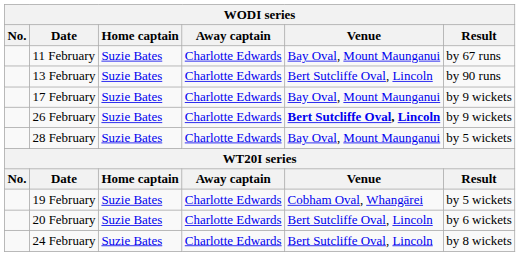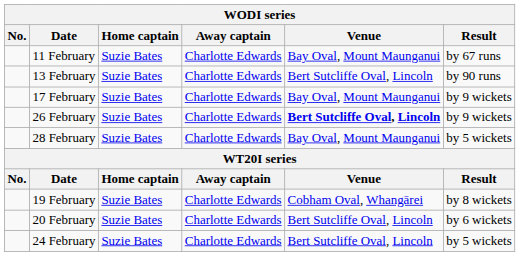 <table class="wikitable">
 <tr>
 <th colspan="9">WODI series</th>
 </tr>
 <tr>
 <th>No.</th>
 <th>Date</th>
 <th>Home captain</th>
 <th>Away captain</th>
 <th>Venue</th>
 <th>Result</th>
 </tr>
 <tr>
 <td></td>
 <td>11 February</td>
 <td><a href='#'>Suzie Bates</a></td>
 <td><a href='#'>Charlotte Edwards</a></td>
 <td><a href='#'>Bay Oval</a>, <a href='#'>Mount Maunganui</a></td>
 <td> by 67 runs</td>
 </tr>
 <tr>
 <td></td>
 <td>13 February</td>
 <td><a href='#'>Suzie Bates</a></td>
 <td><a href='#'>Charlotte Edwards</a></td>
 <td><a href='#'>Bert Sutcliffe Oval</a>, <a href='#'>Lincoln</a></td>
 <td> by 90 runs</td>
 </tr>
 <tr>
 <td></td>
 <td>17 February</td>
 <td><a href='#'>Suzie Bates</a></td>
 <td><a href='#'>Charlotte Edwards</a></td>
 <td><a href='#'>Bay Oval</a>, <a href='#'>Mount Maunganui</a></td>
 <td> by 9 wickets</td>
 </tr>
 <tr>
 <td></td>
 <td>26 February</td>
 <td><a href='#'>Suzie Bates</a></td>
 <td><a href='#'>Charlotte Edwards</a></td>
 <td><strong><a href='#'>Bert Sutcliffe Oval</a>, <a href='#'>Lincoln</a></strong></td>
 <td> by 9 wickets</td>
 </tr>
 <tr>
 <td></td>
 <td>28 February</td>
 <td><a href='#'>Suzie Bates</a></td>
 <td><a href='#'>Charlotte Edwards</a></td>
 <td><a href='#'>Bay Oval</a>, <a href='#'>Mount Maunganui</a></td>
 <td> by 5 wickets</td>
 </tr>
 <tr>
 <th colspan="9">WT20I series</th>
 </tr>
 <tr>
 <th>No.</th>
 <th>Date</th>
 <th>Home captain</th>
 <th>Away captain</th>
 <th>Venue</th>
 <th>Result</th>
 </tr>
 <tr>
 <td></td>
 <td>19 February</td>
 <td><a href='#'>Suzie Bates</a></td>
 <td><a href='#'>Charlotte Edwards</a></td>
 <td><a href='#'>Cobham Oval</a>, <a href='#'>Whangārei</a></td>
-<td> by 5 wickets</td>
+<td> by 8 wickets</td>
 </tr>
 <tr>
 <td></td>
 <td>20 February</td>
 <td><a href='#'>Suzie Bates</a></td>
 <td><a href='#'>Charlotte Edwards</a></td>
 <td><a href='#'>Bert Sutcliffe Oval</a>, <a href='#'>Lincoln</a></td>
 <td> by 6 wickets</td>
 </tr>
 <tr>
 <td></td>
 <td>24 February</td>
 <td><a href='#'>Suzie Bates</a></td>
 <td><a href='#'>Charlotte Edwards</a></td>
 <td><a href='#'>Bert Sutcliffe Oval</a>, <a href='#'>Lincoln</a></td>
-<td> by 8 wickets</td>
+<td> by 5 wickets</td>
 </tr>
 </table>
